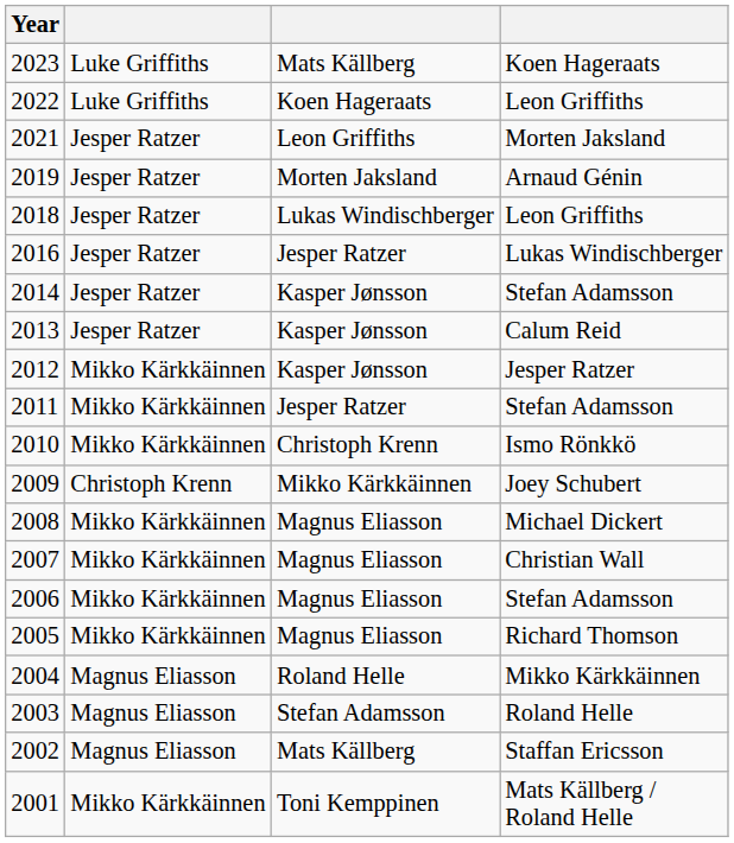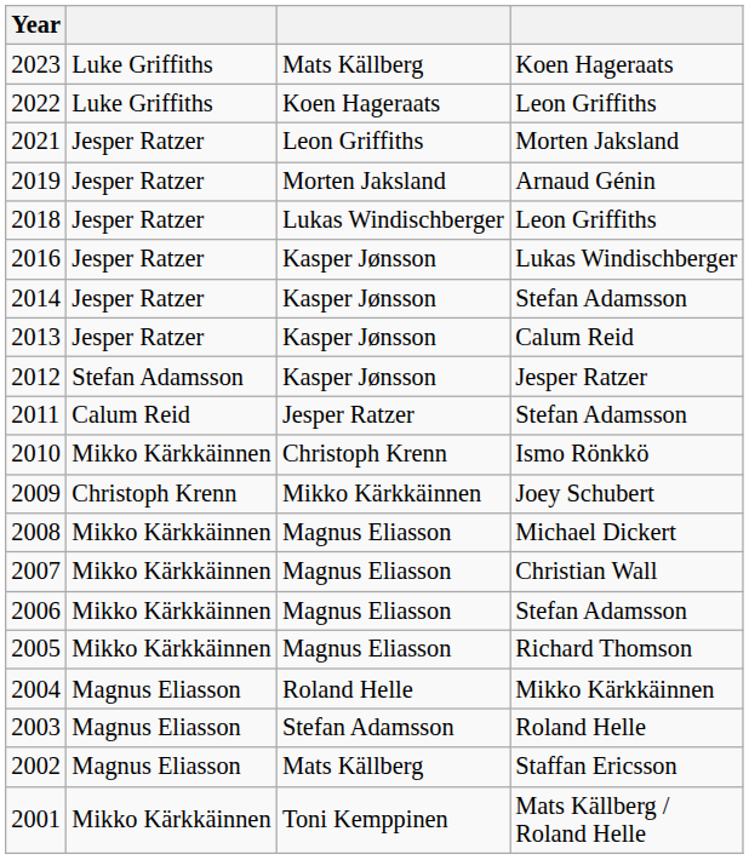 <table class="wikitable">
 <tr>
 <th>Year</th>
 <th></th>
 <th></th>
 <th></th>
 </tr>
 <tr>
 <td>2023</td>
 <td>Luke Griffiths </td>
 <td>Mats Källberg </td>
 <td>Koen Hageraats </td>
 </tr>
 <tr>
 <td>2022</td>
 <td>Luke Griffiths </td>
 <td>Koen Hageraats </td>
 <td>Leon Griffiths </td>
 </tr>
 <tr>
 <td>2021</td>
 <td>Jesper Ratzer </td>
 <td>Leon Griffiths </td>
 <td>Morten Jaksland </td>
 </tr>
 <tr>
 <td>2019</td>
 <td>Jesper Ratzer </td>
 <td>Morten Jaksland </td>
 <td>Arnaud Génin </td>
 </tr>
 <tr>
 <td>2018</td>
 <td>Jesper Ratzer </td>
 <td>Lukas Windischberger </td>
 <td>Leon Griffiths </td>
 </tr>
 <tr>
 <td>2016</td>
 <td>Jesper Ratzer </td>
-<td>Jesper Ratzer </td>
+<td>Kasper Jønsson </td>
 <td>Lukas Windischberger </td>
 </tr>
 <tr>
 <td>2014</td>
 <td>Jesper Ratzer </td>
 <td>Kasper Jønsson </td>
 <td>Stefan Adamsson </td>
 </tr>
 <tr>
 <td>2013</td>
 <td>Jesper Ratzer </td>
 <td>Kasper Jønsson </td>
 <td>Calum Reid </td>
 </tr>
 <tr>
 <td>2012</td>
-<td>Mikko Kärkkäinnen </td>
+<td>Stefan Adamsson </td>
 <td>Kasper Jønsson </td>
 <td>Jesper Ratzer </td>
 </tr>
 <tr>
 <td>2011</td>
-<td>Mikko Kärkkäinnen </td>
+<td>Calum Reid </td>
 <td>Jesper Ratzer </td>
 <td>Stefan Adamsson </td>
 </tr>
 <tr>
 <td>2010</td>
 <td>Mikko Kärkkäinnen </td>
 <td>Christoph Krenn </td>
 <td>Ismo Rönkkö </td>
 </tr>
 <tr>
 <td>2009</td>
 <td>Christoph Krenn </td>
 <td>Mikko Kärkkäinnen </td>
 <td>Joey Schubert </td>
 </tr>
 <tr>
 <td>2008</td>
 <td>Mikko Kärkkäinnen </td>
 <td>Magnus Eliasson </td>
 <td>Michael Dickert </td>
 </tr>
 <tr>
 <td>2007</td>
 <td>Mikko Kärkkäinnen </td>
 <td>Magnus Eliasson </td>
 <td>Christian Wall </td>
 </tr>
 <tr>
 <td>2006</td>
 <td>Mikko Kärkkäinnen </td>
 <td>Magnus Eliasson </td>
 <td>Stefan Adamsson </td>
 </tr>
 <tr>
 <td>2005</td>
 <td>Mikko Kärkkäinnen </td>
 <td>Magnus Eliasson </td>
 <td>Richard Thomson </td>
 </tr>
 <tr>
 <td>2004</td>
 <td>Magnus Eliasson </td>
 <td>Roland Helle </td>
 <td>Mikko Kärkkäinnen </td>
 </tr>
 <tr>
 <td>2003</td>
 <td>Magnus Eliasson </td>
 <td>Stefan Adamsson </td>
 <td>Roland Helle </td>
 </tr>
 <tr>
 <td>2002</td>
 <td>Magnus Eliasson </td>
 <td>Mats Källberg </td>
 <td>Staffan Ericsson </td>
 </tr>
 <tr>
 <td>2001</td>
 <td>Mikko Kärkkäinnen </td>
 <td>Toni Kemppinen </td>
 <td>Mats Källberg   /<br>Roland Helle </td>
 </tr>
 </table>
